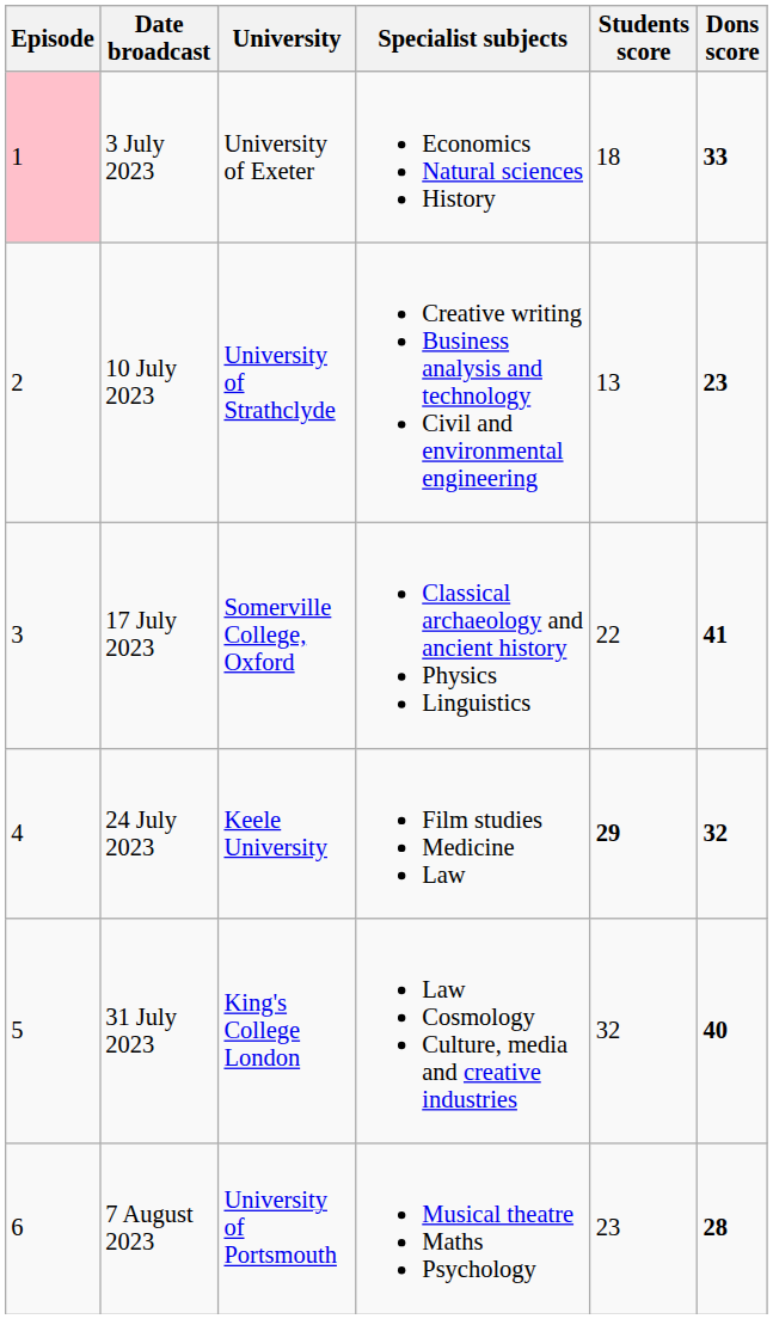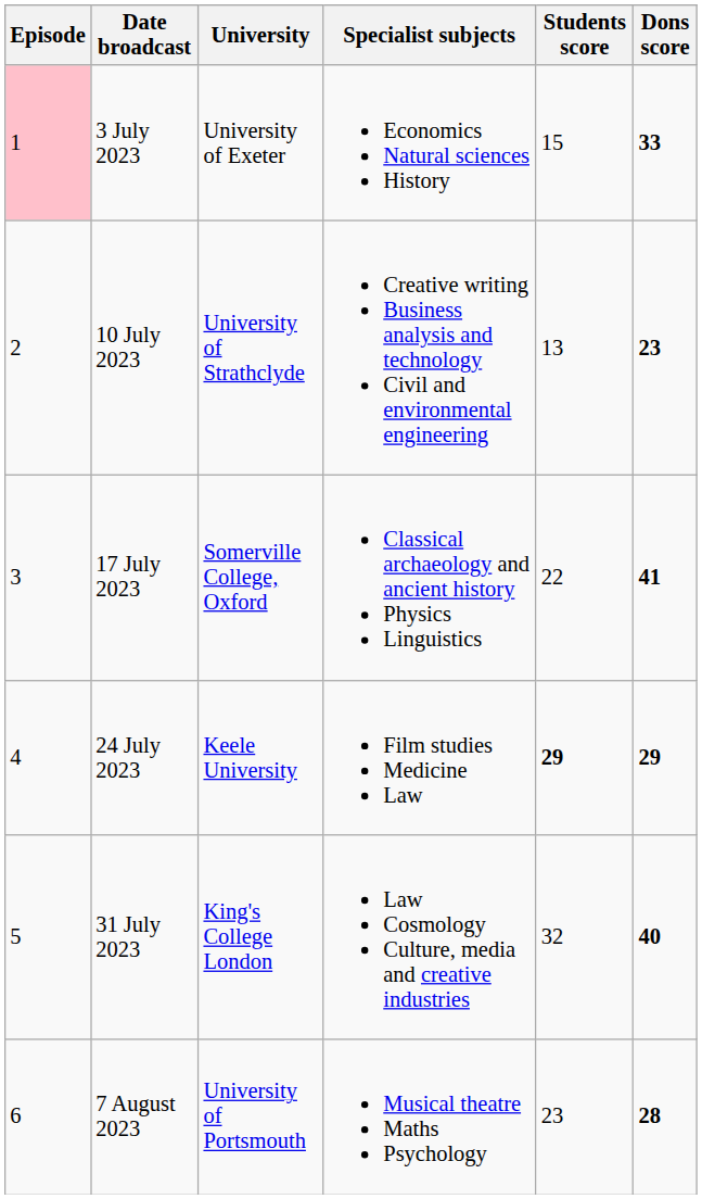 <table class="wikitable" width="80%">
 <tr bgcolor="#cccccc">
 <th>Episode</th>
 <th>Date broadcast</th>
 <th>University</th>
 <th>Specialist subjects</th>
 <th>Students score</th>
 <th>Dons score</th>
 </tr>
 <tr>
 <td style="background: pink;">1</td>
 <td>3 July 2023</td>
 <td>University of Exeter</td>
 <td><br><ul><li>Economics</li><li><a href='#'>Natural sciences</a></li><li>History</li></ul></td>
-<td>18</td>
+<td>15</td>
 <td><strong>33</strong></td>
 </tr>
 <tr>
 <td>2</td>
 <td>10 July 2023</td>
 <td><a href='#'>University of Strathclyde</a></td>
 <td><br><ul><li>Creative writing</li><li><a href='#'>Business analysis and technology</a></li><li>Civil and <a href='#'>environmental engineering</a></li></ul></td>
 <td>13</td>
 <td><strong>23</strong></td>
 </tr>
 <tr>
 <td>3</td>
 <td>17 July 2023</td>
 <td><a href='#'>Somerville College, Oxford</a></td>
 <td><br><ul><li><a href='#'>Classical archaeology</a> and <a href='#'>ancient history</a></li><li>Physics</li><li>Linguistics</li></ul></td>
 <td>22</td>
 <td><strong>41</strong></td>
 </tr>
 <tr>
 <td>4</td>
 <td>24 July 2023</td>
 <td><a href='#'>Keele University</a></td>
 <td><br><ul><li>Film studies</li><li>Medicine</li><li>Law</li></ul></td>
 <td><strong>29</strong></td>
-<td><strong>32</strong></td>
+<td><strong>29</strong></td>
 </tr>
 <tr>
 <td>5</td>
 <td>31 July 2023</td>
 <td><a href='#'>King's College London</a></td>
 <td><br><ul><li>Law</li><li>Cosmology</li><li>Culture, media and <a href='#'>creative industries</a></li></ul></td>
 <td>32</td>
 <td><strong>40</strong></td>
 </tr>
 <tr>
 <td>6</td>
 <td>7 August 2023</td>
 <td><a href='#'>University of Portsmouth</a></td>
 <td><br><ul><li><a href='#'>Musical theatre</a></li><li>Maths</li><li>Psychology</li></ul></td>
 <td>23</td>
 <td><strong>28</strong></td>
 </tr>
 </table>
